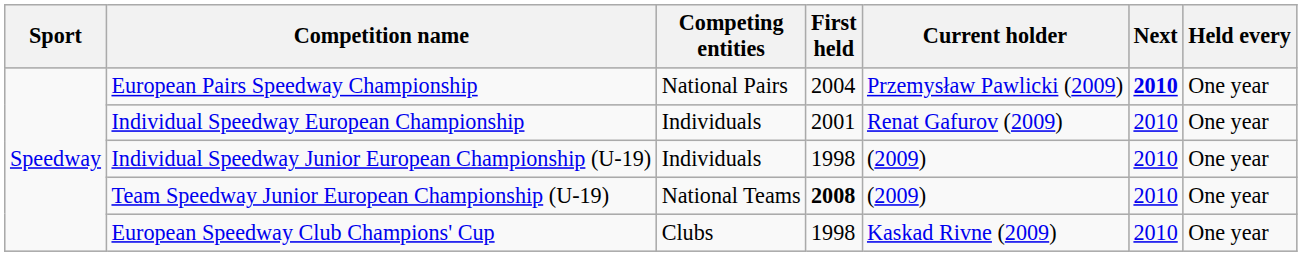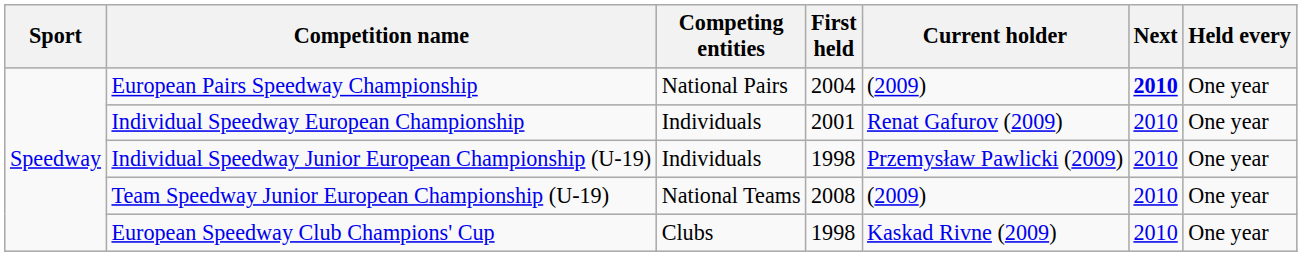 <table style="font-size:90%;" class="wikitable">
 <tr>
 <th>Sport</th>
 <th>Competition name</th>
 <th>Competing<br>entities</th>
 <th>First<br>held</th>
 <th>Current holder</th>
 <th>Next</th>
 <th>Held every</th>
 </tr>
 <tr>
 <td rowspan=5><a href='#'>Speedway</a></td>
 <td><a href='#'>European Pairs Speedway Championship</a></td>
 <td>National Pairs</td>
 <td>2004</td>
-<td> <a href='#'>Przemysław Pawlicki</a> (<a href='#'>2009</a>)</td>
+<td> (<a href='#'>2009</a>)</td>
 <td><strong><a href='#'>2010</a></strong></td>
 <td>One year</td>
 </tr>
 <tr>
 <td><a href='#'>Individual Speedway European Championship</a></td>
 <td>Individuals</td>
 <td>2001</td>
 <td> <a href='#'>Renat Gafurov</a> (<a href='#'>2009</a>)</td>
 <td><a href='#'>2010</a></td>
 <td>One year</td>
 </tr>
 <tr>
 <td><a href='#'>Individual Speedway Junior European Championship</a> (U-19)</td>
 <td>Individuals</td>
 <td>1998</td>
-<td> (<a href='#'>2009</a>)</td>
+<td> <a href='#'>Przemysław Pawlicki</a> (<a href='#'>2009</a>)</td>
 <td><a href='#'>2010</a></td>
 <td>One year</td>
 </tr>
 <tr>
 <td><a href='#'>Team Speedway Junior European Championship</a> (U-19)</td>
 <td>National Teams</td>
-<td><strong>2008</strong></td>
+<td>2008</td>
 <td> (<a href='#'>2009</a>)</td>
 <td><a href='#'>2010</a></td>
 <td>One year</td>
 </tr>
 <tr>
 <td><a href='#'>European Speedway Club Champions' Cup</a></td>
 <td>Clubs</td>
 <td>1998</td>
 <td> <a href='#'>Kaskad Rivne</a> (<a href='#'>2009</a>)</td>
 <td><a href='#'>2010</a></td>
 <td>One year</td>
 </tr>
 </table>
